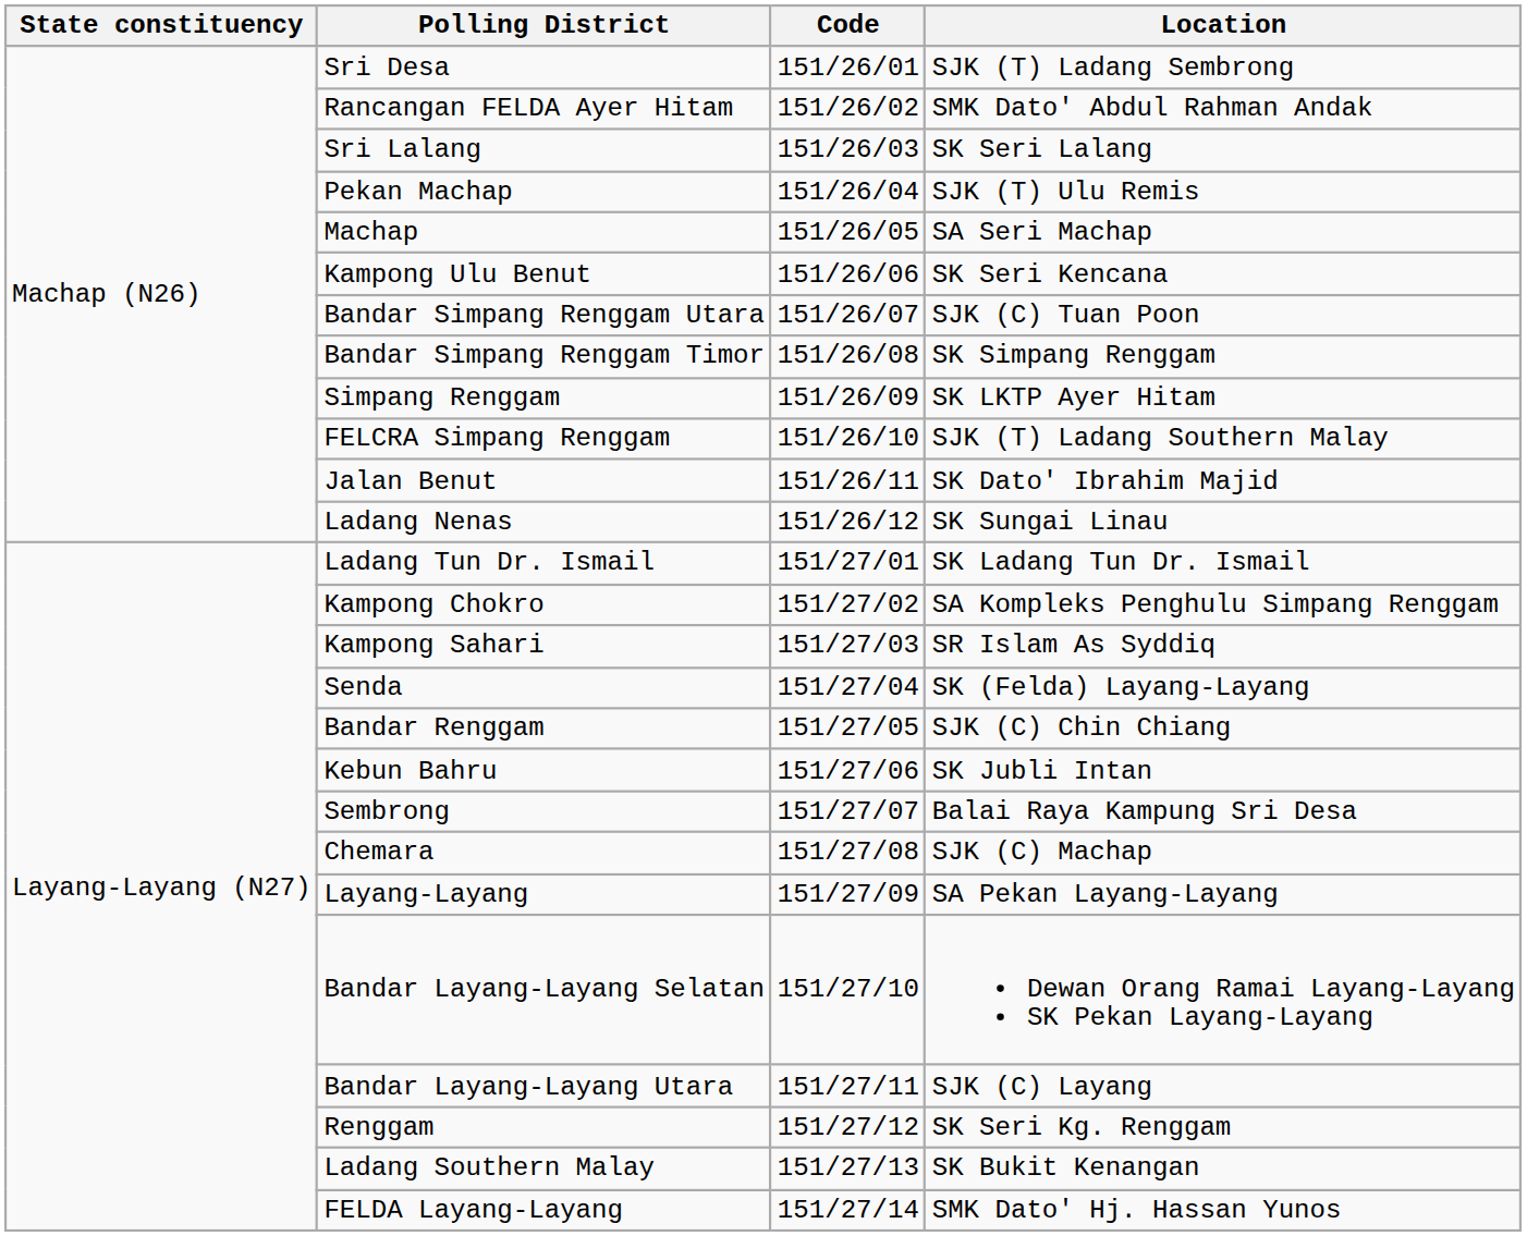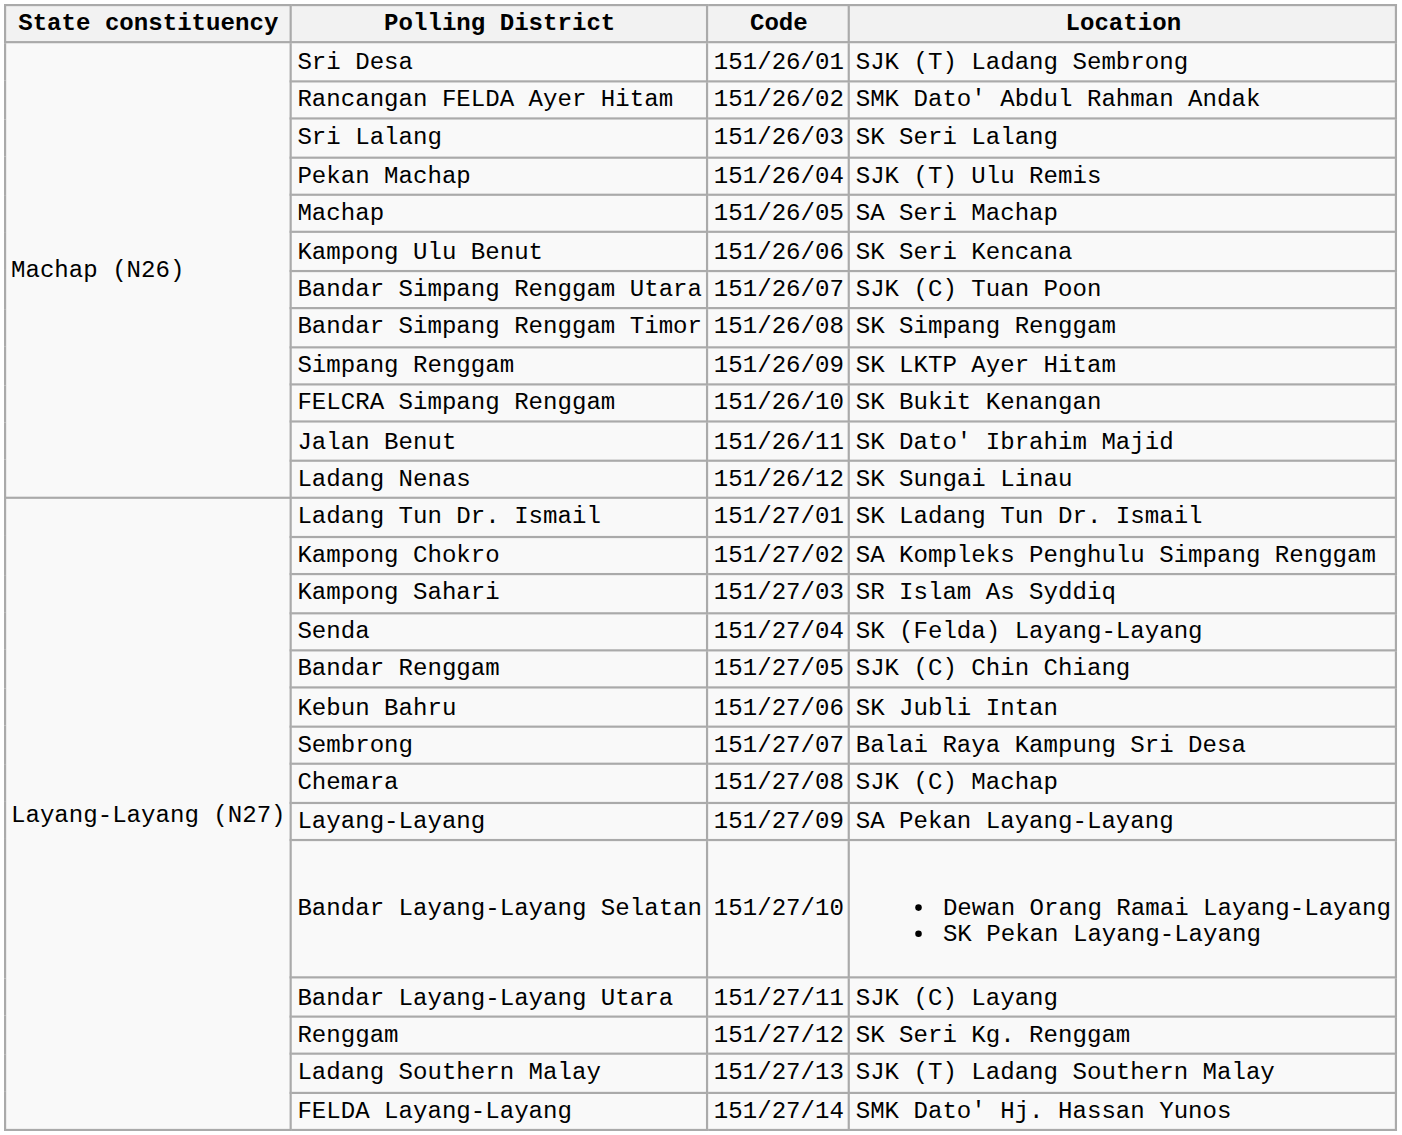 <table class="wikitable sortable mw-collapsible" style="white-space:nowrap;font-size:85%">
 <tr>
 <th>State constituency</th>
 <th>Polling District</th>
 <th>Code</th>
 <th>Location</th>
 </tr>
 <tr>
 <td rowspan="12">Machap (N26)</td>
 <td>Sri Desa</td>
 <td>151/26/01</td>
 <td>SJK (T) Ladang Sembrong</td>
 </tr>
 <tr>
 <td>Rancangan FELDA Ayer Hitam</td>
 <td>151/26/02</td>
 <td>SMK Dato' Abdul Rahman Andak</td>
 </tr>
 <tr>
 <td>Sri Lalang</td>
 <td>151/26/03</td>
 <td>SK Seri Lalang</td>
 </tr>
 <tr>
 <td>Pekan Machap</td>
 <td>151/26/04</td>
 <td>SJK (T) Ulu Remis</td>
 </tr>
 <tr>
 <td>Machap</td>
 <td>151/26/05</td>
 <td>SA Seri Machap</td>
 </tr>
 <tr>
 <td>Kampong Ulu Benut</td>
 <td>151/26/06</td>
 <td>SK Seri Kencana</td>
 </tr>
 <tr>
 <td>Bandar Simpang Renggam Utara</td>
 <td>151/26/07</td>
 <td>SJK (C) Tuan Poon</td>
 </tr>
 <tr>
 <td>Bandar Simpang Renggam Timor</td>
 <td>151/26/08</td>
 <td>SK Simpang Renggam</td>
 </tr>
 <tr>
 <td>Simpang Renggam</td>
 <td>151/26/09</td>
 <td>SK LKTP Ayer Hitam</td>
 </tr>
 <tr>
 <td>FELCRA Simpang Renggam</td>
 <td>151/26/10</td>
-<td>SJK (T) Ladang Southern Malay</td>
+<td>SK Bukit Kenangan</td>
 </tr>
 <tr>
 <td>Jalan Benut</td>
 <td>151/26/11</td>
 <td>SK Dato' Ibrahim Majid</td>
 </tr>
 <tr>
 <td>Ladang Nenas</td>
 <td>151/26/12</td>
 <td>SK Sungai Linau</td>
 </tr>
 <tr>
 <td rowspan="14">Layang-Layang (N27)</td>
 <td>Ladang Tun Dr. Ismail</td>
 <td>151/27/01</td>
 <td>SK Ladang Tun Dr. Ismail</td>
 </tr>
 <tr>
 <td>Kampong Chokro</td>
 <td>151/27/02</td>
 <td>SA Kompleks Penghulu Simpang Renggam</td>
 </tr>
 <tr>
 <td>Kampong Sahari</td>
 <td>151/27/03</td>
 <td>SR Islam As Syddiq</td>
 </tr>
 <tr>
 <td>Senda</td>
 <td>151/27/04</td>
 <td>SK (Felda) Layang-Layang</td>
 </tr>
 <tr>
 <td>Bandar Renggam</td>
 <td>151/27/05</td>
 <td>SJK (C) Chin Chiang</td>
 </tr>
 <tr>
 <td>Kebun Bahru</td>
 <td>151/27/06</td>
 <td>SK Jubli Intan</td>
 </tr>
 <tr>
 <td>Sembrong</td>
 <td>151/27/07</td>
 <td>Balai Raya Kampung Sri Desa</td>
 </tr>
 <tr>
 <td>Chemara</td>
 <td>151/27/08</td>
 <td>SJK (C) Machap</td>
 </tr>
 <tr>
 <td>Layang-Layang</td>
 <td>151/27/09</td>
 <td>SA Pekan Layang-Layang</td>
 </tr>
 <tr>
 <td>Bandar Layang-Layang Selatan</td>
 <td>151/27/10</td>
 <td><br><ul><li>Dewan Orang Ramai Layang-Layang</li><li>SK Pekan Layang-Layang</li></ul></td>
 </tr>
 <tr>
 <td>Bandar Layang-Layang Utara</td>
 <td>151/27/11</td>
 <td>SJK (C) Layang</td>
 </tr>
 <tr>
 <td>Renggam</td>
 <td>151/27/12</td>
 <td>SK Seri Kg. Renggam</td>
 </tr>
 <tr>
 <td>Ladang Southern Malay</td>
 <td>151/27/13</td>
-<td>SK Bukit Kenangan</td>
+<td>SJK (T) Ladang Southern Malay</td>
 </tr>
 <tr>
 <td>FELDA Layang-Layang</td>
 <td>151/27/14</td>
 <td>SMK Dato' Hj. Hassan Yunos</td>
 </tr>
 </table>
